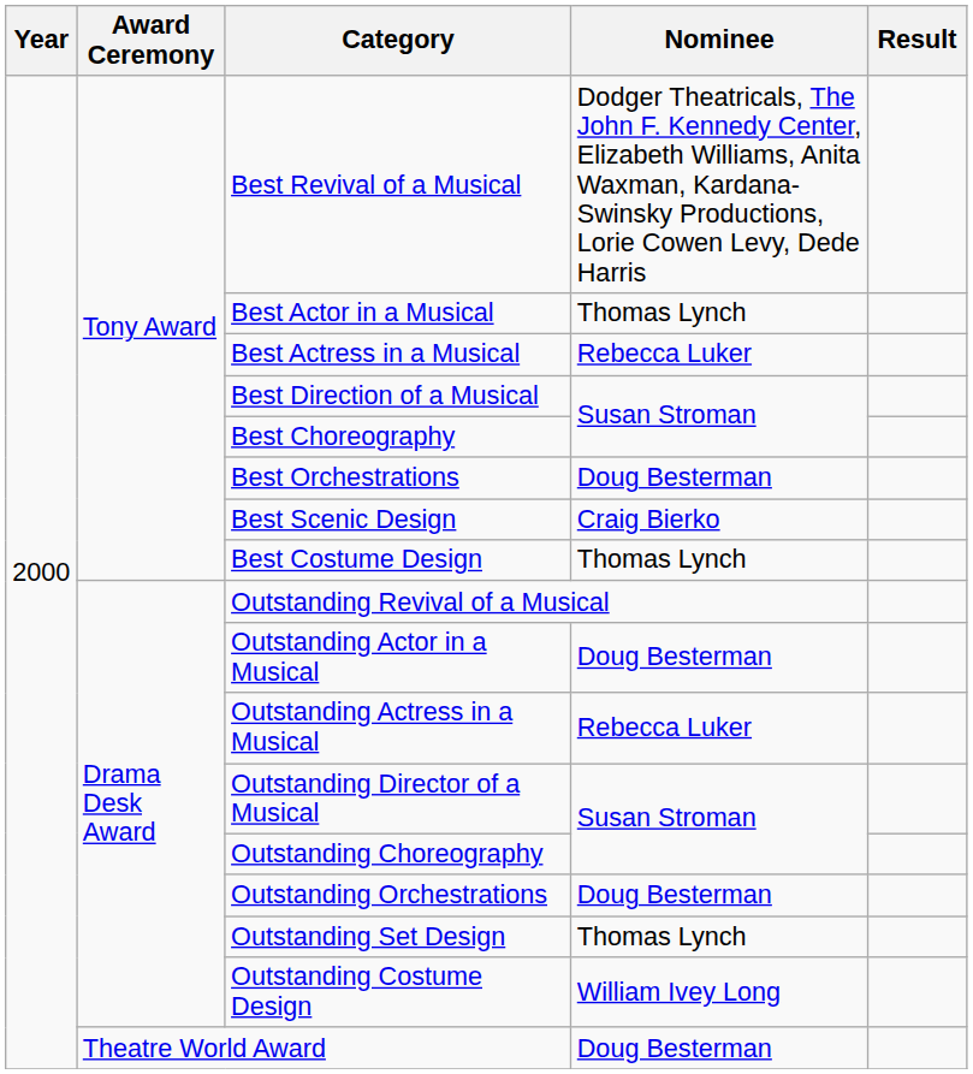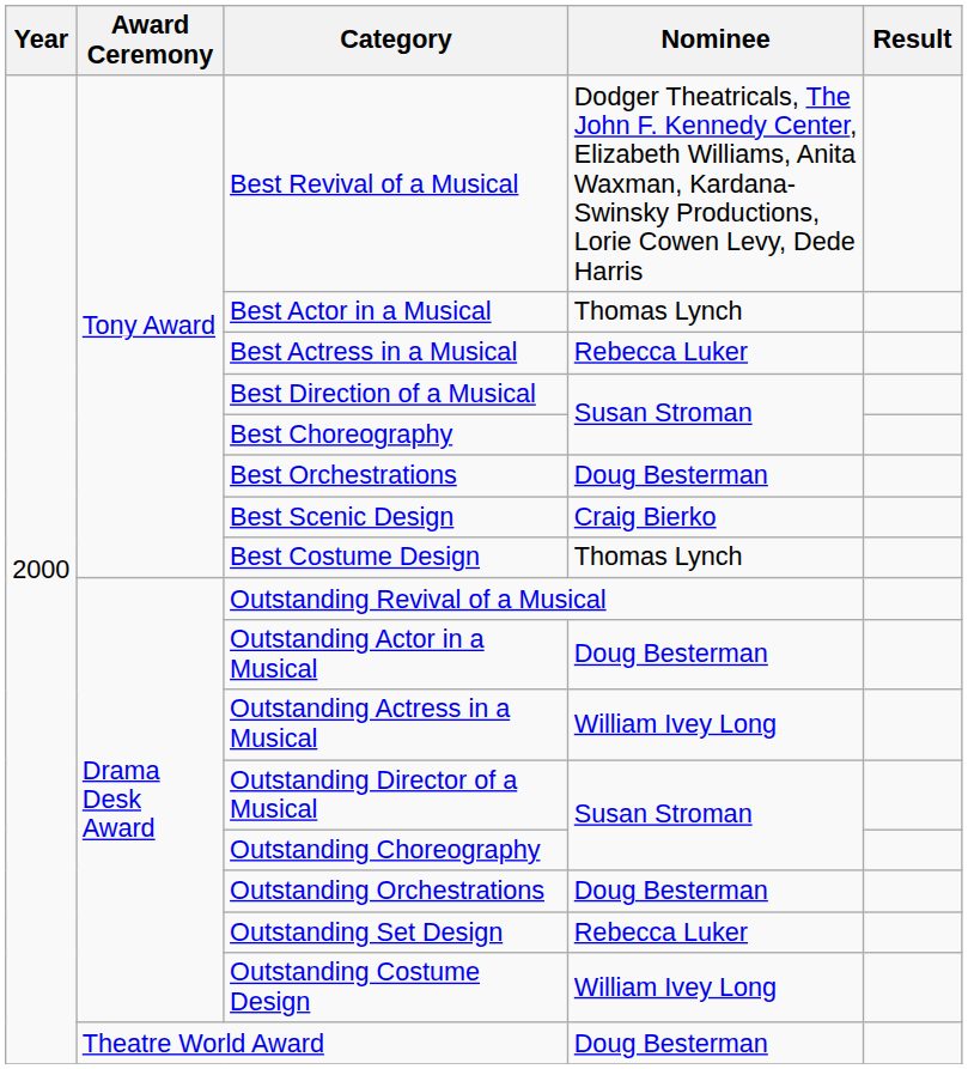 <table class="wikitable" width="95%">
 <tr>
 <th width="5%">Year</th>
 <th width="15%">Award Ceremony</th>
 <th width="35%">Category</th>
 <th width="30%">Nominee</th>
 <th width="10%">Result</th>
 </tr>
 <tr>
 <td rowspan="17" align="center">2000</td>
 <td rowspan="8"><a href='#'>Tony Award</a></td>
 <td><a href='#'>Best Revival of a Musical</a></td>
 <td>Dodger Theatricals, <a href='#'>The John F. Kennedy Center</a>, Elizabeth Williams, Anita Waxman, Kardana-Swinsky Productions, Lorie Cowen Levy, Dede Harris</td>
 <td></td>
 </tr>
 <tr>
 <td><a href='#'>Best Actor in a Musical</a></td>
 <td>Thomas Lynch</td>
 <td></td>
 </tr>
 <tr>
 <td><a href='#'>Best Actress in a Musical</a></td>
 <td><a href='#'>Rebecca Luker</a></td>
 <td></td>
 </tr>
 <tr>
 <td><a href='#'>Best Direction of a Musical</a></td>
 <td rowspan="2"><a href='#'>Susan Stroman</a></td>
 <td></td>
 </tr>
 <tr>
 <td><a href='#'>Best Choreography</a></td>
 <td></td>
 </tr>
 <tr>
 <td><a href='#'>Best Orchestrations</a></td>
 <td><a href='#'>Doug Besterman</a></td>
 <td></td>
 </tr>
 <tr>
 <td><a href='#'>Best Scenic Design</a></td>
 <td><a href='#'>Craig Bierko</a></td>
 <td></td>
 </tr>
 <tr>
 <td><a href='#'>Best Costume Design</a></td>
 <td>Thomas Lynch</td>
 <td></td>
 </tr>
 <tr>
 <td rowspan="8"><a href='#'>Drama Desk Award</a></td>
 <td colspan="2"><a href='#'>Outstanding Revival of a Musical</a></td>
 <td></td>
 </tr>
 <tr>
 <td><a href='#'>Outstanding Actor in a Musical</a></td>
 <td><a href='#'>Doug Besterman</a></td>
 <td></td>
 </tr>
 <tr>
 <td><a href='#'>Outstanding Actress in a Musical</a></td>
-<td><a href='#'>Rebecca Luker</a></td>
+<td><a href='#'>William Ivey Long</a></td>
 <td></td>
 </tr>
 <tr>
 <td><a href='#'>Outstanding Director of a Musical</a></td>
 <td rowspan="2"><a href='#'>Susan Stroman</a></td>
 <td></td>
 </tr>
 <tr>
 <td><a href='#'>Outstanding Choreography</a></td>
 <td></td>
 </tr>
 <tr>
 <td><a href='#'>Outstanding Orchestrations</a></td>
 <td><a href='#'>Doug Besterman</a></td>
 <td></td>
 </tr>
 <tr>
 <td><a href='#'>Outstanding Set Design</a></td>
-<td>Thomas Lynch</td>
+<td><a href='#'>Rebecca Luker</a></td>
 <td></td>
 </tr>
 <tr>
 <td><a href='#'>Outstanding Costume Design</a></td>
 <td><a href='#'>William Ivey Long</a></td>
 <td></td>
 </tr>
 <tr>
 <td colspan="2"><a href='#'>Theatre World Award</a></td>
 <td><a href='#'>Doug Besterman</a></td>
 <td></td>
 </tr>
 </table>
